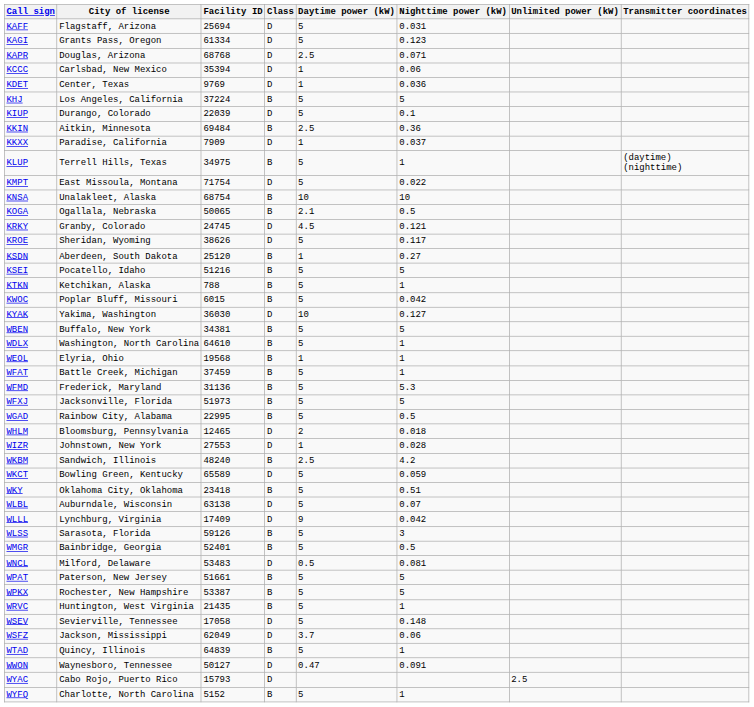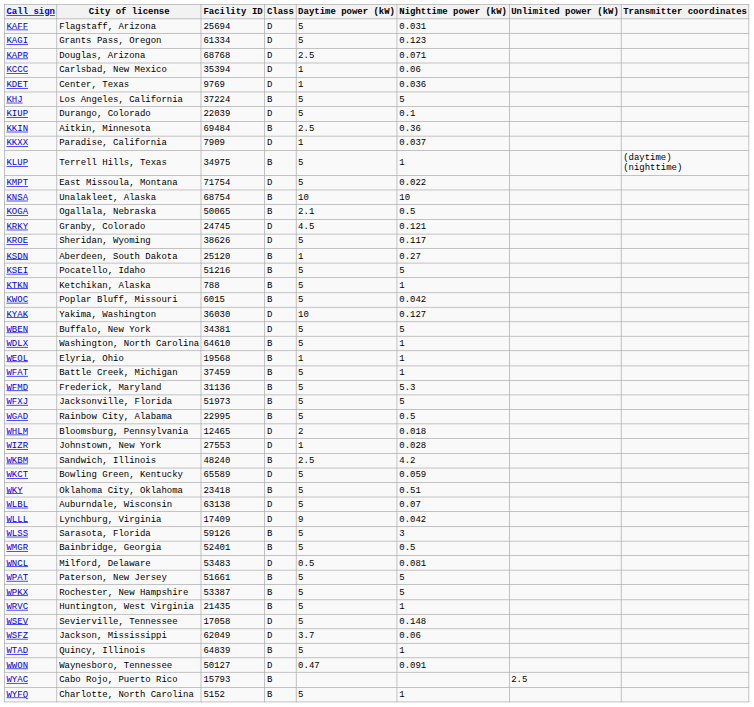 <table class="wikitable sortable">
 <tr>
 <th><a href='#'>Call sign</a></th>
 <th>City of license</th>
 <th>Facility ID</th>
 <th>Class</th>
 <th>Daytime power (kW)</th>
 <th>Nighttime power (kW)</th>
 <th>Unlimited power (kW)</th>
 <th>Transmitter coordinates</th>
 </tr>
 <tr>
 <td><a href='#'>KAFF</a></td>
 <td>Flagstaff, Arizona</td>
 <td>25694</td>
 <td>D</td>
 <td>5</td>
 <td>0.031</td>
 <td></td>
 <td></td>
 </tr>
 <tr>
 <td><a href='#'>KAGI</a></td>
 <td>Grants Pass, Oregon</td>
 <td>61334</td>
 <td>D</td>
 <td>5</td>
 <td>0.123</td>
 <td></td>
 <td></td>
 </tr>
 <tr>
 <td><a href='#'>KAPR</a></td>
 <td>Douglas, Arizona</td>
 <td>68768</td>
 <td>D</td>
 <td>2.5</td>
 <td>0.071</td>
 <td></td>
 <td></td>
 </tr>
 <tr>
 <td><a href='#'>KCCC</a></td>
 <td>Carlsbad, New Mexico</td>
 <td>35394</td>
 <td>D</td>
 <td>1</td>
 <td>0.06</td>
 <td></td>
 <td></td>
 </tr>
 <tr>
 <td><a href='#'>KDET</a></td>
 <td>Center, Texas</td>
 <td>9769</td>
 <td>D</td>
 <td>1</td>
 <td>0.036</td>
 <td></td>
 <td></td>
 </tr>
 <tr>
 <td><a href='#'>KHJ</a></td>
 <td>Los Angeles, California</td>
 <td>37224</td>
 <td>B</td>
 <td>5</td>
 <td>5</td>
 <td></td>
 <td></td>
 </tr>
 <tr>
 <td><a href='#'>KIUP</a></td>
 <td>Durango, Colorado</td>
 <td>22039</td>
 <td>D</td>
 <td>5</td>
 <td>0.1</td>
 <td></td>
 <td></td>
 </tr>
 <tr>
 <td><a href='#'>KKIN</a></td>
 <td>Aitkin, Minnesota</td>
 <td>69484</td>
 <td>B</td>
 <td>2.5</td>
 <td>0.36</td>
 <td></td>
 <td></td>
 </tr>
 <tr>
 <td><a href='#'>KKXX</a></td>
 <td>Paradise, California</td>
 <td>7909</td>
 <td>D</td>
 <td>1</td>
 <td>0.037</td>
 <td></td>
 <td></td>
 </tr>
 <tr>
 <td><a href='#'>KLUP</a></td>
 <td>Terrell Hills, Texas</td>
 <td>34975</td>
 <td>B</td>
 <td>5</td>
 <td>1</td>
 <td></td>
 <td> (daytime)<br> (nighttime)</td>
 </tr>
 <tr>
 <td><a href='#'>KMPT</a></td>
 <td>East Missoula, Montana</td>
 <td>71754</td>
 <td>D</td>
 <td>5</td>
 <td>0.022</td>
 <td></td>
 <td></td>
 </tr>
 <tr>
 <td><a href='#'>KNSA</a></td>
 <td>Unalakleet, Alaska</td>
 <td>68754</td>
 <td>B</td>
 <td>10</td>
 <td>10</td>
 <td></td>
 <td></td>
 </tr>
 <tr>
 <td><a href='#'>KOGA</a></td>
 <td>Ogallala, Nebraska</td>
 <td>50065</td>
 <td>B</td>
 <td>2.1</td>
 <td>0.5</td>
 <td></td>
 <td></td>
 </tr>
 <tr>
 <td><a href='#'>KRKY</a></td>
 <td>Granby, Colorado</td>
 <td>24745</td>
 <td>D</td>
 <td>4.5</td>
 <td>0.121</td>
 <td></td>
 <td></td>
 </tr>
 <tr>
 <td><a href='#'>KROE</a></td>
 <td>Sheridan, Wyoming</td>
 <td>38626</td>
 <td>D</td>
 <td>5</td>
 <td>0.117</td>
 <td></td>
 <td></td>
 </tr>
 <tr>
 <td><a href='#'>KSDN</a></td>
 <td>Aberdeen, South Dakota</td>
 <td>25120</td>
 <td>B</td>
 <td>1</td>
 <td>0.27</td>
 <td></td>
 <td></td>
 </tr>
 <tr>
 <td><a href='#'>KSEI</a></td>
 <td>Pocatello, Idaho</td>
 <td>51216</td>
 <td>B</td>
 <td>5</td>
 <td>5</td>
 <td></td>
 <td></td>
 </tr>
 <tr>
 <td><a href='#'>KTKN</a></td>
 <td>Ketchikan, Alaska</td>
 <td>788</td>
 <td>B</td>
 <td>5</td>
 <td>1</td>
 <td></td>
 <td></td>
 </tr>
 <tr>
 <td><a href='#'>KWOC</a></td>
 <td>Poplar Bluff, Missouri</td>
 <td>6015</td>
 <td>B</td>
 <td>5</td>
 <td>0.042</td>
 <td></td>
 <td></td>
 </tr>
 <tr>
 <td><a href='#'>KYAK</a></td>
 <td>Yakima, Washington</td>
 <td>36030</td>
 <td>D</td>
 <td>10</td>
 <td>0.127</td>
 <td></td>
 <td></td>
 </tr>
 <tr>
 <td><a href='#'>WBEN</a></td>
 <td>Buffalo, New York</td>
 <td>34381</td>
-<td>B</td>
+<td>D</td>
 <td>5</td>
 <td>5</td>
 <td></td>
 <td></td>
 </tr>
 <tr>
 <td><a href='#'>WDLX</a></td>
 <td>Washington, North Carolina</td>
 <td>64610</td>
 <td>B</td>
 <td>5</td>
 <td>1</td>
 <td></td>
 <td></td>
 </tr>
 <tr>
 <td><a href='#'>WEOL</a></td>
 <td>Elyria, Ohio</td>
 <td>19568</td>
 <td>B</td>
 <td>1</td>
 <td>1</td>
 <td></td>
 <td></td>
 </tr>
 <tr>
 <td><a href='#'>WFAT</a></td>
 <td>Battle Creek, Michigan</td>
 <td>37459</td>
 <td>B</td>
 <td>5</td>
 <td>1</td>
 <td></td>
 <td></td>
 </tr>
 <tr>
 <td><a href='#'>WFMD</a></td>
 <td>Frederick, Maryland</td>
 <td>31136</td>
 <td>B</td>
 <td>5</td>
 <td>5.3</td>
 <td></td>
 <td></td>
 </tr>
 <tr>
 <td><a href='#'>WFXJ</a></td>
 <td>Jacksonville, Florida</td>
 <td>51973</td>
 <td>B</td>
 <td>5</td>
 <td>5</td>
 <td></td>
 <td></td>
 </tr>
 <tr>
 <td><a href='#'>WGAD</a></td>
 <td>Rainbow City, Alabama</td>
 <td>22995</td>
 <td>B</td>
 <td>5</td>
 <td>0.5</td>
 <td></td>
 <td></td>
 </tr>
 <tr>
 <td><a href='#'>WHLM</a></td>
 <td>Bloomsburg, Pennsylvania</td>
 <td>12465</td>
 <td>D</td>
 <td>2</td>
 <td>0.018</td>
 <td></td>
 <td></td>
 </tr>
 <tr>
 <td><a href='#'>WIZR</a></td>
 <td>Johnstown, New York</td>
 <td>27553</td>
 <td>D</td>
 <td>1</td>
 <td>0.028</td>
 <td></td>
 <td></td>
 </tr>
 <tr>
 <td><a href='#'>WKBM</a></td>
 <td>Sandwich, Illinois</td>
 <td>48240</td>
 <td>B</td>
 <td>2.5</td>
 <td>4.2</td>
 <td></td>
 <td></td>
 </tr>
 <tr>
 <td><a href='#'>WKCT</a></td>
 <td>Bowling Green, Kentucky</td>
 <td>65589</td>
 <td>D</td>
 <td>5</td>
 <td>0.059</td>
 <td></td>
 <td></td>
 </tr>
 <tr>
 <td><a href='#'>WKY</a></td>
 <td>Oklahoma City, Oklahoma</td>
 <td>23418</td>
 <td>B</td>
 <td>5</td>
 <td>0.51</td>
 <td></td>
 <td></td>
 </tr>
 <tr>
 <td><a href='#'>WLBL</a></td>
 <td>Auburndale, Wisconsin</td>
 <td>63138</td>
 <td>D</td>
 <td>5</td>
 <td>0.07</td>
 <td></td>
 <td></td>
 </tr>
 <tr>
 <td><a href='#'>WLLL</a></td>
 <td>Lynchburg, Virginia</td>
 <td>17409</td>
 <td>D</td>
 <td>9</td>
 <td>0.042</td>
 <td></td>
 <td></td>
 </tr>
 <tr>
 <td><a href='#'>WLSS</a></td>
 <td>Sarasota, Florida</td>
 <td>59126</td>
 <td>B</td>
 <td>5</td>
 <td>3</td>
 <td></td>
 <td></td>
 </tr>
 <tr>
 <td><a href='#'>WMGR</a></td>
 <td>Bainbridge, Georgia</td>
 <td>52401</td>
 <td>B</td>
 <td>5</td>
 <td>0.5</td>
 <td></td>
 <td></td>
 </tr>
 <tr>
 <td><a href='#'>WNCL</a></td>
 <td>Milford, Delaware</td>
 <td>53483</td>
 <td>D</td>
 <td>0.5</td>
 <td>0.081</td>
 <td></td>
 <td></td>
 </tr>
 <tr>
 <td><a href='#'>WPAT</a></td>
 <td>Paterson, New Jersey</td>
 <td>51661</td>
 <td>B</td>
 <td>5</td>
 <td>5</td>
 <td></td>
 <td></td>
 </tr>
 <tr>
 <td><a href='#'>WPKX</a></td>
 <td>Rochester, New Hampshire</td>
 <td>53387</td>
 <td>B</td>
 <td>5</td>
 <td>5</td>
 <td></td>
 <td></td>
 </tr>
 <tr>
 <td><a href='#'>WRVC</a></td>
 <td>Huntington, West Virginia</td>
 <td>21435</td>
 <td>B</td>
 <td>5</td>
 <td>1</td>
 <td></td>
 <td></td>
 </tr>
 <tr>
 <td><a href='#'>WSEV</a></td>
 <td>Sevierville, Tennessee</td>
 <td>17058</td>
 <td>D</td>
 <td>5</td>
 <td>0.148</td>
 <td></td>
 <td></td>
 </tr>
 <tr>
 <td><a href='#'>WSFZ</a></td>
 <td>Jackson, Mississippi</td>
 <td>62049</td>
 <td>D</td>
 <td>3.7</td>
 <td>0.06</td>
 <td></td>
 <td></td>
 </tr>
 <tr>
 <td><a href='#'>WTAD</a></td>
 <td>Quincy, Illinois</td>
 <td>64839</td>
 <td>B</td>
 <td>5</td>
 <td>1</td>
 <td></td>
 <td></td>
 </tr>
 <tr>
 <td><a href='#'>WWON</a></td>
 <td>Waynesboro, Tennessee</td>
 <td>50127</td>
 <td>D</td>
 <td>0.47</td>
 <td>0.091</td>
 <td></td>
 <td></td>
 </tr>
 <tr>
 <td><a href='#'>WYAC</a></td>
 <td>Cabo Rojo, Puerto Rico</td>
 <td>15793</td>
-<td>D</td>
+<td>B</td>
 <td></td>
 <td></td>
 <td>2.5</td>
 <td></td>
 </tr>
 <tr>
 <td><a href='#'>WYFQ</a></td>
 <td>Charlotte, North Carolina</td>
 <td>5152</td>
 <td>B</td>
 <td>5</td>
 <td>1</td>
 <td></td>
 <td></td>
 </tr>
 </table>
